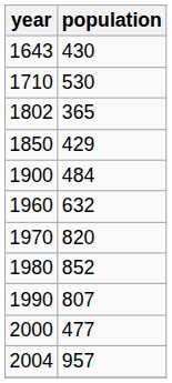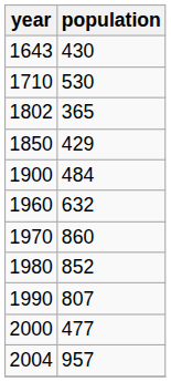 <table class="wikitable">
 <tr>
 <th>year</th>
 <th>population</th>
 </tr>
 <tr>
 <td>1643</td>
 <td>430</td>
 </tr>
 <tr>
 <td>1710</td>
 <td>530</td>
 </tr>
 <tr>
 <td>1802</td>
 <td>365</td>
 </tr>
 <tr>
 <td>1850</td>
 <td>429</td>
 </tr>
 <tr>
 <td>1900</td>
 <td>484</td>
 </tr>
 <tr>
 <td>1960</td>
 <td>632</td>
 </tr>
 <tr>
 <td>1970</td>
-<td>820</td>
+<td>860</td>
 </tr>
 <tr>
 <td>1980</td>
 <td>852</td>
 </tr>
 <tr>
 <td>1990</td>
 <td>807</td>
 </tr>
 <tr>
 <td>2000</td>
 <td>477</td>
 </tr>
 <tr>
 <td>2004</td>
 <td>957</td>
 </tr>
 <tr>
 </tr>
 </table>
